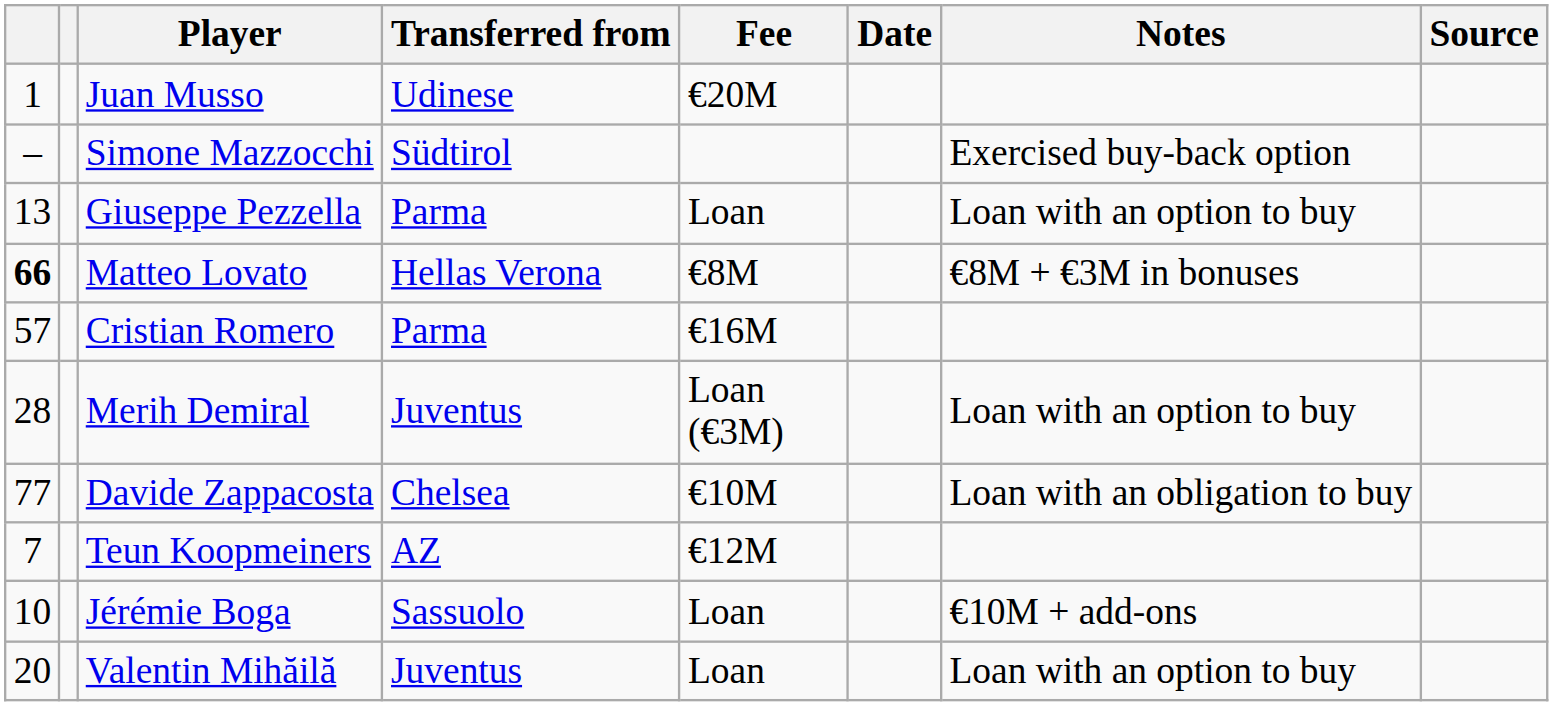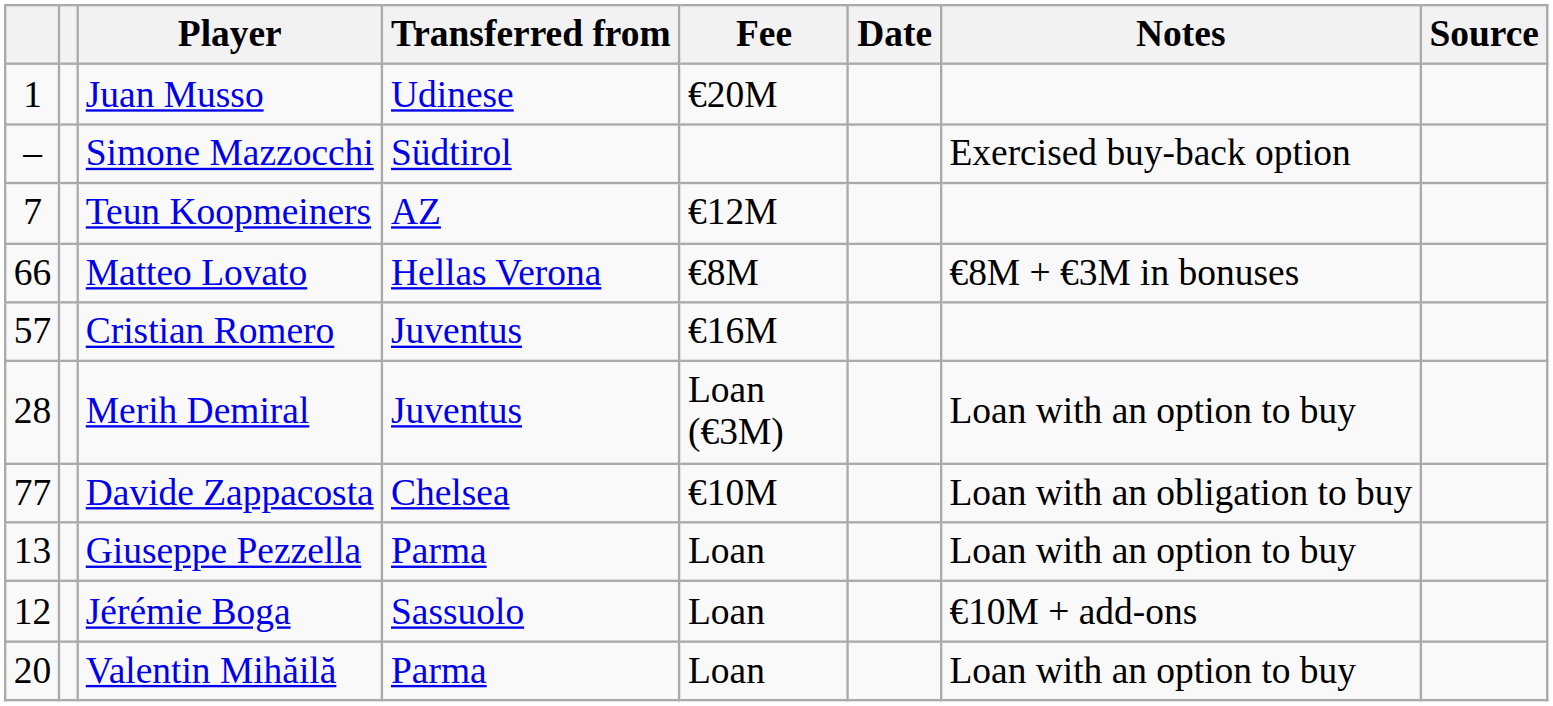 <table class="wikitable plainrowheaders sortable">
 <tr>
 <th></th>
 <th></th>
 <th scope=col>Player</th>
 <th>Transferred from</th>
 <th !scope=col; style="width: 65px;">Fee</th>
 <th scope=col>Date</th>
 <th scope=col>Notes</th>
 <th scope=col>Source</th>
 </tr>
 <tr>
 <td align=center>1</td>
 <td align=center></td>
 <td> <a href='#'>Juan Musso</a></td>
 <td> <a href='#'>Udinese</a></td>
 <td>€20M</td>
 <td></td>
 <td></td>
 <td></td>
 </tr>
 <tr>
 <td align=center>–</td>
 <td align=center></td>
 <td> <a href='#'>Simone Mazzocchi</a></td>
 <td> <a href='#'>Südtirol</a></td>
 <td></td>
 <td></td>
 <td>Exercised buy-back option</td>
 <td></td>
 </tr>
 <tr>
-<td align=center>13</td>
+<td align=center>7</td>
 <td align=center></td>
-<td> <a href='#'>Giuseppe Pezzella</a></td>
-<td> <a href='#'>Parma</a></td>
-<td>Loan</td>
+<td> <a href='#'>Teun Koopmeiners</a></td>
+<td> <a href='#'>AZ</a></td>
+<td>€12M</td>
 <td></td>
-<td>Loan with an option to buy</td>
+<td></td>
 <td></td>
 </tr>
 <tr>
-<td align=center><strong>66</strong></td>
+<td align=center>66</td>
 <td align=center></td>
 <td> <a href='#'>Matteo Lovato</a></td>
 <td> <a href='#'>Hellas Verona</a></td>
 <td>€8M</td>
 <td></td>
 <td>€8M + €3M in bonuses</td>
 <td></td>
 </tr>
 <tr>
 <td align=center>57</td>
 <td align=center></td>
 <td> <a href='#'>Cristian Romero</a></td>
-<td> <a href='#'>Parma</a></td>
+<td> <a href='#'>Juventus</a></td>
 <td>€16M</td>
 <td></td>
 <td></td>
 <td></td>
 </tr>
 <tr>
 <td align=center>28</td>
 <td align=center></td>
 <td> <a href='#'>Merih Demiral</a></td>
 <td> <a href='#'>Juventus</a></td>
 <td>Loan (€3M)</td>
 <td></td>
 <td>Loan with an option to buy</td>
 <td></td>
 </tr>
 <tr>
 <td align=center>77</td>
 <td align=center></td>
 <td> <a href='#'>Davide Zappacosta</a></td>
 <td> <a href='#'>Chelsea</a></td>
 <td>€10M</td>
 <td></td>
 <td>Loan with an obligation to buy</td>
 <td></td>
 </tr>
 <tr>
-<td align=center>7</td>
+<td align=center>13</td>
 <td align=center></td>
-<td> <a href='#'>Teun Koopmeiners</a></td>
-<td> <a href='#'>AZ</a></td>
-<td>€12M</td>
+<td> <a href='#'>Giuseppe Pezzella</a></td>
+<td> <a href='#'>Parma</a></td>
+<td>Loan</td>
 <td></td>
-<td></td>
+<td>Loan with an option to buy</td>
 <td></td>
 </tr>
 <tr>
-<td align=center>10</td>
+<td align=center>12</td>
 <td align=center></td>
 <td> <a href='#'>Jérémie Boga</a></td>
 <td> <a href='#'>Sassuolo</a></td>
 <td>Loan</td>
 <td></td>
 <td>€10M + add-ons</td>
 <td></td>
 </tr>
 <tr>
 <td align=center>20</td>
 <td align=center></td>
 <td> <a href='#'>Valentin Mihăilă</a></td>
-<td> <a href='#'>Juventus</a></td>
+<td> <a href='#'>Parma</a></td>
 <td>Loan</td>
 <td></td>
 <td>Loan with an option to buy</td>
 <td></td>
 </tr>
 </table>
